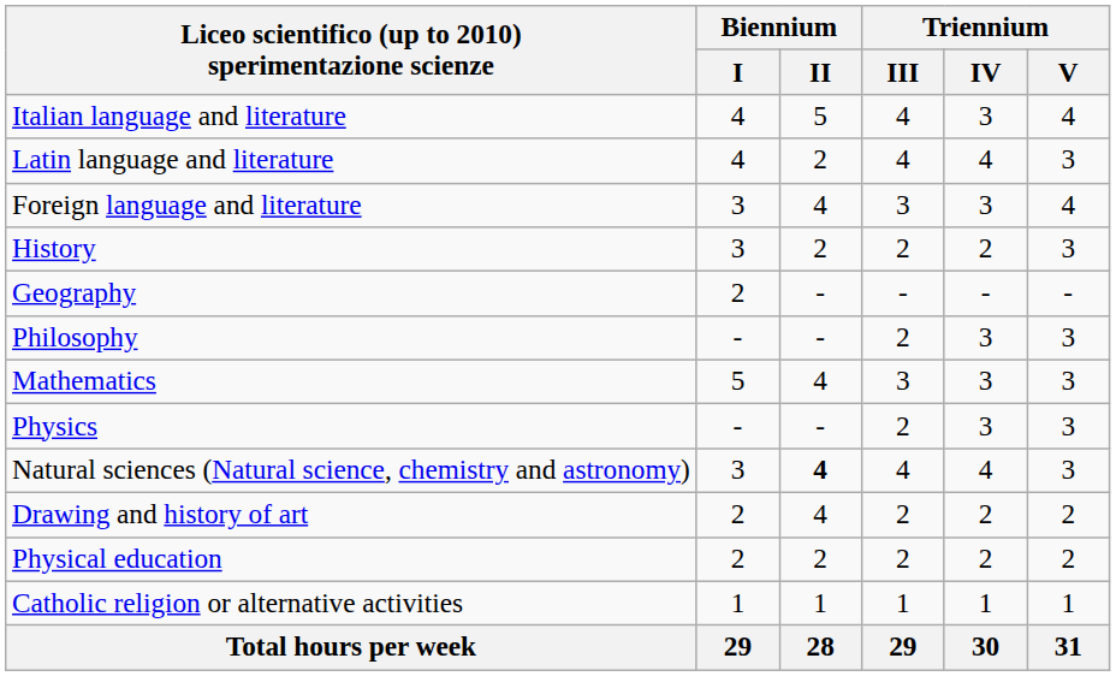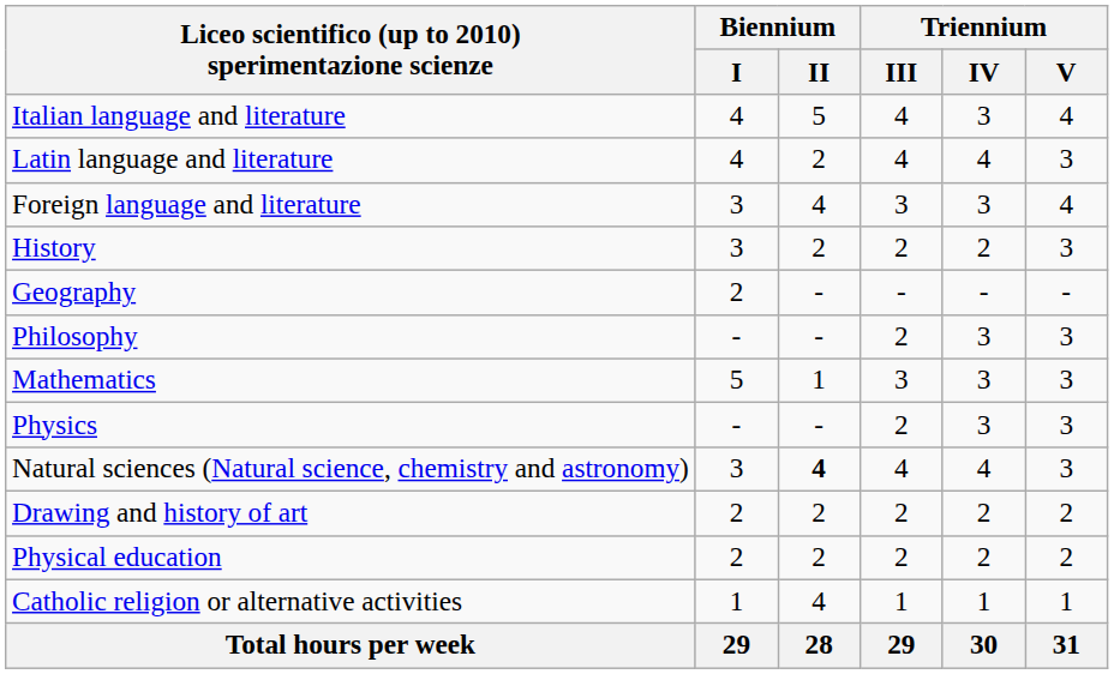 <table class="wikitable">
 <tr>
 <th rowspan="2">Liceo scientifico (up to 2010) <br> sperimentazione scienze</th>
 <th colspan="2">Biennium</th>
 <th colspan="3">Triennium</th>
 </tr>
 <tr>
 <th width=40>I</th>
 <th width=40>II</th>
 <th width=40>III</th>
 <th width=40>IV</th>
 <th width=40>V</th>
 </tr>
 <tr align="center">
 <td align="left"><a href='#'>Italian language</a> and <a href='#'>literature</a></td>
 <td>4</td>
 <td>5</td>
 <td>4</td>
 <td>3</td>
 <td>4</td>
 </tr>
 <tr align="center">
 <td align="left"><a href='#'>Latin</a> language and <a href='#'>literature</a></td>
 <td>4</td>
 <td>2</td>
 <td>4</td>
 <td>4</td>
 <td>3</td>
 </tr>
 <tr align="center">
 <td align="left">Foreign <a href='#'>language</a> and <a href='#'>literature</a></td>
 <td>3</td>
 <td>4</td>
 <td>3</td>
 <td>3</td>
 <td>4</td>
 </tr>
 <tr align="center">
 <td align="left"><a href='#'>History</a></td>
 <td>3</td>
 <td>2</td>
 <td>2</td>
 <td>2</td>
 <td>3</td>
 </tr>
 <tr align="center">
 <td align="left"><a href='#'>Geography</a></td>
 <td>2</td>
 <td>-</td>
 <td>-</td>
 <td>-</td>
 <td>-</td>
 </tr>
 <tr align="center">
 <td align="left"><a href='#'>Philosophy</a></td>
 <td>-</td>
 <td>-</td>
 <td>2</td>
 <td>3</td>
 <td>3</td>
 </tr>
 <tr align="center">
 <td align="left"><a href='#'>Mathematics</a></td>
 <td>5</td>
-<td>4</td>
+<td>1</td>
 <td>3</td>
 <td>3</td>
 <td>3</td>
 </tr>
 <tr align="center">
 <td align="left"><a href='#'>Physics</a></td>
 <td>-</td>
 <td>-</td>
 <td>2</td>
 <td>3</td>
 <td>3</td>
 </tr>
 <tr align="center">
 <td align="left">Natural sciences (<a href='#'>Natural science</a>, <a href='#'>chemistry</a> and <a href='#'>astronomy</a>)</td>
 <td>3</td>
 <td><strong>4</strong></td>
 <td>4</td>
 <td>4</td>
 <td>3</td>
 </tr>
 <tr align="center">
 <td align="left"><a href='#'>Drawing</a> and <a href='#'>history of art</a></td>
 <td>2</td>
-<td>4</td>
+<td>2</td>
 <td>2</td>
 <td>2</td>
 <td>2</td>
 </tr>
 <tr align="center">
 <td align="left"><a href='#'>Physical education</a></td>
 <td>2</td>
 <td>2</td>
 <td>2</td>
 <td>2</td>
 <td>2</td>
 </tr>
 <tr align="center">
 <td align="left"><a href='#'>Catholic religion</a> or alternative activities</td>
 <td>1</td>
-<td>1</td>
+<td>4</td>
 <td>1</td>
 <td>1</td>
 <td>1</td>
 </tr>
 <tr>
 <th>Total hours per week</th>
 <th>29</th>
 <th>28</th>
 <th>29</th>
 <th>30</th>
 <th>31</th>
 </tr>
 </table>
